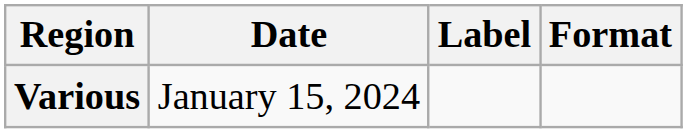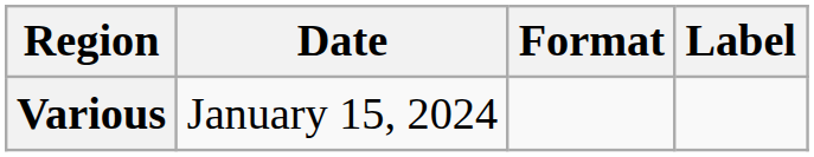 <table class="wikitable plainrowheaders">
 <tr>
 <th scope="col">Region</th>
 <th scope="col">Date</th>
+<th scope="col">Format</th>
 <th scope="col">Label</th>
-<th scope="col">Format</th>
 </tr>
 <tr>
 <th scope="row">Various</th>
 <td>January 15, 2024</td>
 <td></td>
 <td></td>
 </tr>
 </table>
